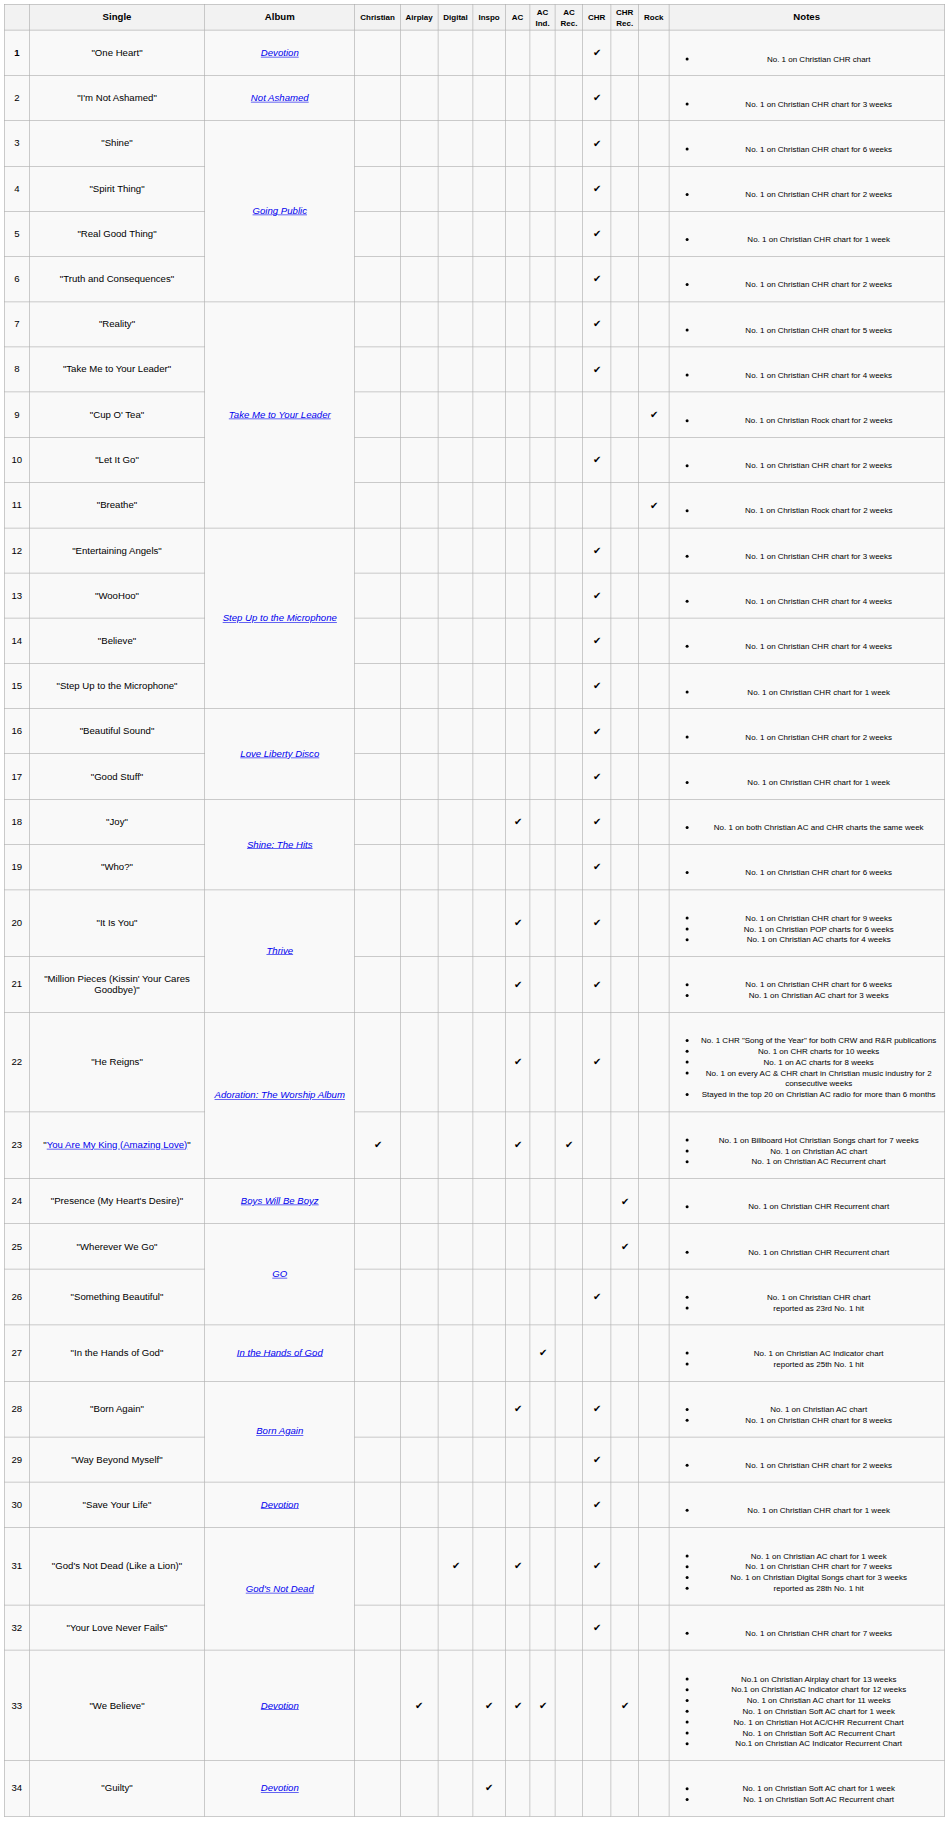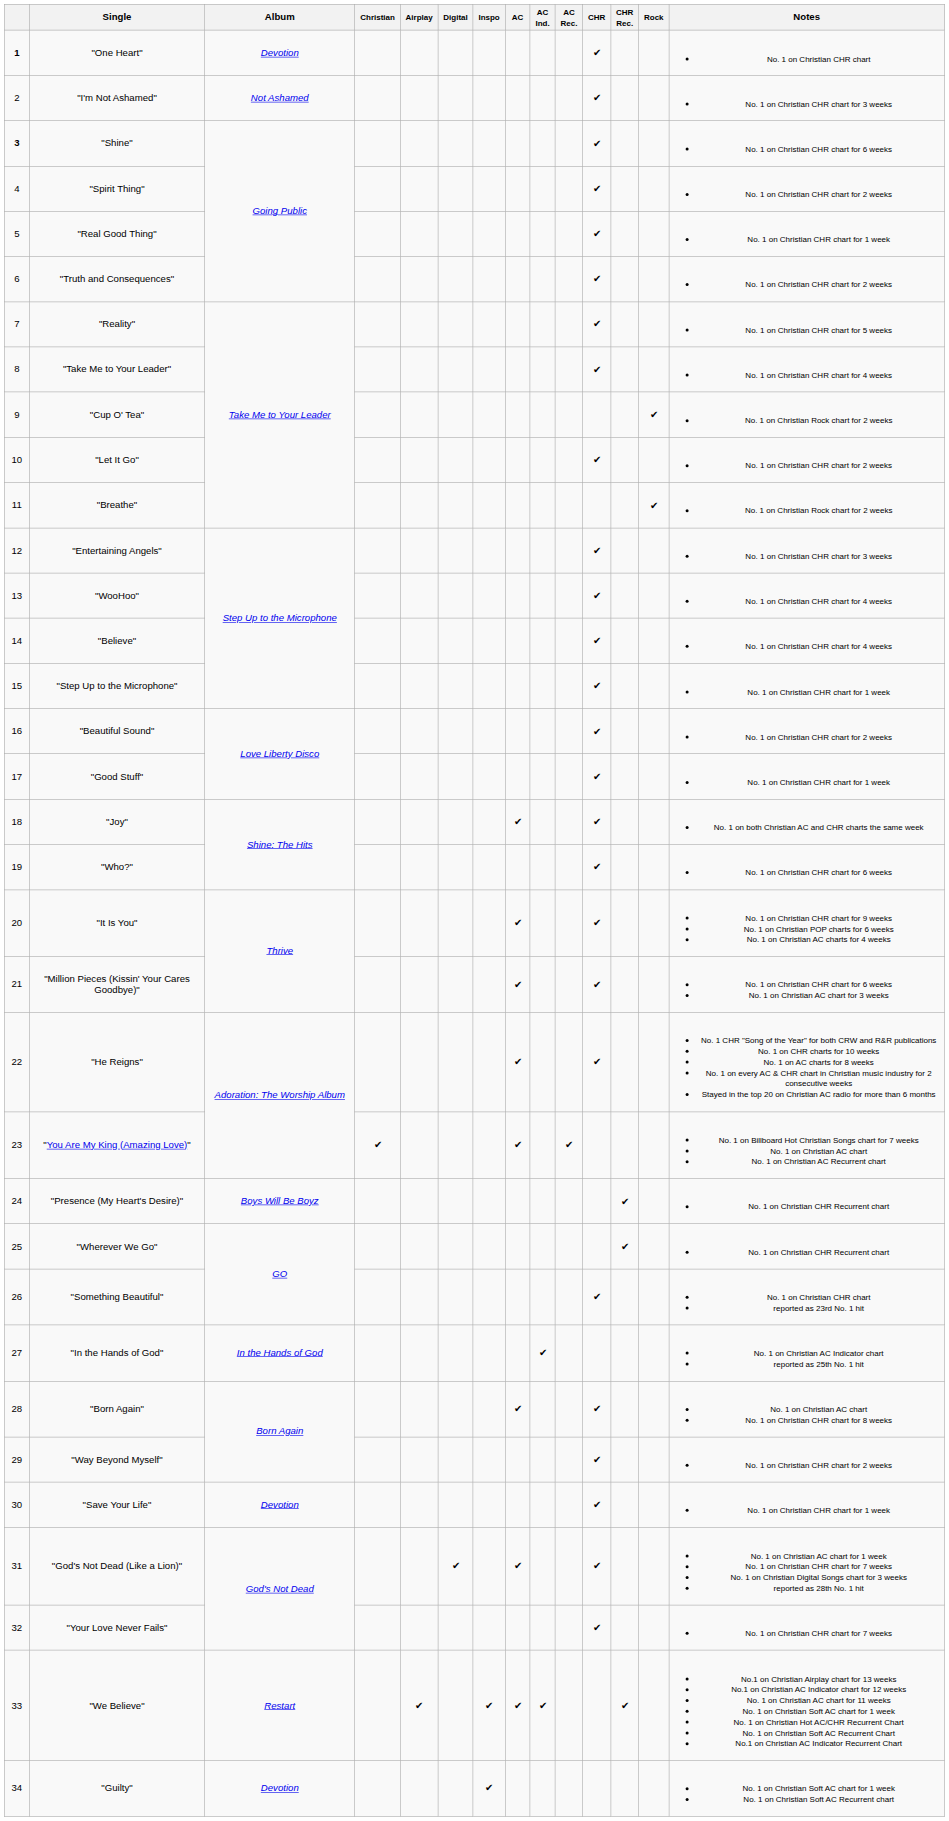 <table class="wikitable sortable" style="text-align:center">
 <tr>
 <th style="width: 2%"></th>
 <th style="width: 14%">Single</th>
 <th style="width: 12%">Album</th>
 <th style="width: 2%"><small>Christian</small></th>
 <th style="width: 2%"><small>Airplay</small></th>
 <th style="width: 2%"><small>Digital</small></th>
 <th style="width: 2%"><small>Inspo</small></th>
 <th style="width: 2%"><small>AC</small></th>
 <th style="width: 2%"><small>AC<br>Ind.</small></th>
 <th style="width: 2%"><small>AC<br>Rec.</small></th>
 <th style="width: 2%"><small>CHR</small></th>
 <th style="width: 2%"><small>CHR<br>Rec.</small></th>
 <th style="width: 2%"><small>Rock</small></th>
 <th style="width: 22%">Notes</th>
 </tr>
 <tr>
 <td><strong>1</strong></td>
 <td>"One Heart"</td>
 <td><em><a href='#'>Devotion</a></em></td>
 <td></td>
 <td></td>
 <td></td>
 <td></td>
 <td></td>
 <td></td>
 <td></td>
 <td>✔</td>
 <td></td>
 <td></td>
 <td><br><ul><li><small>No. 1 on Christian CHR chart</small></li></ul></td>
 </tr>
 <tr>
 <td>2</td>
 <td>"I'm Not Ashamed"</td>
 <td><em><a href='#'>Not Ashamed</a></em></td>
 <td></td>
 <td></td>
 <td></td>
 <td></td>
 <td></td>
 <td></td>
 <td></td>
 <td>✔</td>
 <td></td>
 <td></td>
 <td><br><ul><li><small>No. 1 on Christian CHR chart for 3 weeks</small></li></ul></td>
 </tr>
 <tr>
-<td>3</td>
+<td><strong>3</strong></td>
 <td>"Shine"</td>
 <td rowspan="4"><em><a href='#'>Going Public</a></em></td>
 <td></td>
 <td></td>
 <td></td>
 <td></td>
 <td></td>
 <td></td>
 <td></td>
 <td>✔</td>
 <td></td>
 <td></td>
 <td><br><ul><li><small>No. 1 on Christian CHR chart for 6 weeks</small></li></ul></td>
 </tr>
 <tr>
 <td>4</td>
 <td>"Spirit Thing"</td>
 <td></td>
 <td></td>
 <td></td>
 <td></td>
 <td></td>
 <td></td>
 <td></td>
 <td>✔</td>
 <td></td>
 <td></td>
 <td><br><ul><li><small>No. 1 on Christian CHR chart for 2 weeks</small></li></ul></td>
 </tr>
 <tr>
 <td>5</td>
 <td>"Real Good Thing"</td>
 <td></td>
 <td></td>
 <td></td>
 <td></td>
 <td></td>
 <td></td>
 <td></td>
 <td>✔</td>
 <td></td>
 <td></td>
 <td><br><ul><li><small>No. 1 on Christian CHR chart for 1 week</small></li></ul></td>
 </tr>
 <tr>
 <td>6</td>
 <td>"Truth and Consequences"</td>
 <td></td>
 <td></td>
 <td></td>
 <td></td>
 <td></td>
 <td></td>
 <td></td>
 <td>✔</td>
 <td></td>
 <td></td>
 <td><br><ul><li><small>No. 1 on Christian CHR chart for 2 weeks</small></li></ul></td>
 </tr>
 <tr>
 <td>7</td>
 <td>"Reality"</td>
 <td rowspan="5"><em><a href='#'>Take Me to Your Leader</a></em></td>
 <td></td>
 <td></td>
 <td></td>
 <td></td>
 <td></td>
 <td></td>
 <td></td>
 <td>✔</td>
 <td></td>
 <td></td>
 <td><br><ul><li><small>No. 1 on Christian CHR chart for 5 weeks</small></li></ul></td>
 </tr>
 <tr>
 <td>8</td>
 <td>"Take Me to Your Leader"</td>
 <td></td>
 <td></td>
 <td></td>
 <td></td>
 <td></td>
 <td></td>
 <td></td>
 <td>✔</td>
 <td></td>
 <td></td>
 <td><br><ul><li><small>No. 1 on Christian CHR chart for 4 weeks</small></li></ul></td>
 </tr>
 <tr>
 <td>9</td>
 <td>"Cup O' Tea"</td>
 <td></td>
 <td></td>
 <td></td>
 <td></td>
 <td></td>
 <td></td>
 <td></td>
 <td></td>
 <td></td>
 <td>✔</td>
 <td><br><ul><li><small>No. 1 on Christian Rock chart for 2 weeks</small></li></ul></td>
 </tr>
 <tr>
 <td>10</td>
 <td>"Let It Go"</td>
 <td></td>
 <td></td>
 <td></td>
 <td></td>
 <td></td>
 <td></td>
 <td></td>
 <td>✔</td>
 <td></td>
 <td></td>
 <td><br><ul><li><small>No. 1 on Christian CHR chart for 2 weeks</small></li></ul></td>
 </tr>
 <tr>
 <td>11</td>
 <td>"Breathe"</td>
 <td></td>
 <td></td>
 <td></td>
 <td></td>
 <td></td>
 <td></td>
 <td></td>
 <td></td>
 <td></td>
 <td>✔</td>
 <td><br><ul><li><small>No. 1 on Christian Rock chart for 2 weeks</small></li></ul></td>
 </tr>
 <tr>
 <td>12</td>
 <td>"Entertaining Angels"</td>
 <td rowspan="4"><em><a href='#'>Step Up to the Microphone</a></em></td>
 <td></td>
 <td></td>
 <td></td>
 <td></td>
 <td></td>
 <td></td>
 <td></td>
 <td>✔</td>
 <td></td>
 <td></td>
 <td><br><ul><li><small>No. 1 on Christian CHR chart for 3 weeks</small></li></ul></td>
 </tr>
 <tr>
 <td>13</td>
 <td>"WooHoo"</td>
 <td></td>
 <td></td>
 <td></td>
 <td></td>
 <td></td>
 <td></td>
 <td></td>
 <td>✔</td>
 <td></td>
 <td></td>
 <td><br><ul><li><small>No. 1 on Christian CHR chart for 4 weeks</small></li></ul></td>
 </tr>
 <tr>
 <td>14</td>
 <td>"Believe"</td>
 <td></td>
 <td></td>
 <td></td>
 <td></td>
 <td></td>
 <td></td>
 <td></td>
 <td>✔</td>
 <td></td>
 <td></td>
 <td><br><ul><li><small>No. 1 on Christian CHR chart for 4 weeks</small></li></ul></td>
 </tr>
 <tr>
 <td>15</td>
 <td>"Step Up to the Microphone"</td>
 <td></td>
 <td></td>
 <td></td>
 <td></td>
 <td></td>
 <td></td>
 <td></td>
 <td>✔</td>
 <td></td>
 <td></td>
 <td><br><ul><li><small>No. 1 on Christian CHR chart for 1 week</small></li></ul></td>
 </tr>
 <tr>
 <td>16</td>
 <td>"Beautiful Sound"</td>
 <td rowspan="2"><em><a href='#'>Love Liberty Disco</a></em></td>
 <td></td>
 <td></td>
 <td></td>
 <td></td>
 <td></td>
 <td></td>
 <td></td>
 <td>✔</td>
 <td></td>
 <td></td>
 <td><br><ul><li><small>No. 1 on Christian CHR chart for 2 weeks</small></li></ul></td>
 </tr>
 <tr>
 <td>17</td>
 <td>"Good Stuff"</td>
 <td></td>
 <td></td>
 <td></td>
 <td></td>
 <td></td>
 <td></td>
 <td></td>
 <td>✔</td>
 <td></td>
 <td></td>
 <td><br><ul><li><small>No. 1 on Christian CHR chart for 1 week</small></li></ul></td>
 </tr>
 <tr>
 <td>18</td>
 <td>"Joy"</td>
 <td rowspan="2"><em><a href='#'>Shine: The Hits</a></em></td>
 <td></td>
 <td></td>
 <td></td>
 <td></td>
 <td>✔</td>
 <td></td>
 <td></td>
 <td>✔</td>
 <td></td>
 <td></td>
 <td><br><ul><li><small>No. 1 on both Christian AC and CHR charts the same week</small></li></ul></td>
 </tr>
 <tr>
 <td>19</td>
 <td>"Who?"</td>
 <td></td>
 <td></td>
 <td></td>
 <td></td>
 <td></td>
 <td></td>
 <td></td>
 <td>✔</td>
 <td></td>
 <td></td>
 <td><br><ul><li><small>No. 1 on Christian CHR chart for 6 weeks</small></li></ul></td>
 </tr>
 <tr>
 <td>20</td>
 <td>"It Is You"</td>
 <td rowspan="2"><em><a href='#'>Thrive</a></em></td>
 <td></td>
 <td></td>
 <td></td>
 <td></td>
 <td>✔</td>
 <td></td>
 <td></td>
 <td>✔</td>
 <td></td>
 <td></td>
 <td><br><ul><li><small>No. 1 on Christian CHR chart for 9 weeks</small></li><li><small>No. 1 on Christian POP charts for 6 weeks</small></li><li><small>No. 1 on Christian AC charts for 4 weeks</small></li></ul></td>
 </tr>
 <tr>
 <td>21</td>
 <td>"Million Pieces (Kissin' Your Cares Goodbye)"</td>
 <td></td>
 <td></td>
 <td></td>
 <td></td>
 <td>✔</td>
 <td></td>
 <td></td>
 <td>✔</td>
 <td></td>
 <td></td>
 <td><br><ul><li><small>No. 1 on Christian CHR chart for 6 weeks</small></li><li><small>No. 1 on Christian AC chart for 3 weeks</small></li></ul></td>
 </tr>
 <tr>
 <td>22</td>
 <td>"He Reigns"</td>
 <td rowspan="2"><em><a href='#'>Adoration: The Worship Album</a></em></td>
 <td></td>
 <td></td>
 <td></td>
 <td></td>
 <td>✔</td>
 <td></td>
 <td></td>
 <td>✔</td>
 <td></td>
 <td></td>
 <td><br><ul><li><small>No. 1 CHR "Song of the Year" for both CRW and R&R publications</small></li><li><small>No. 1 on CHR charts for 10 weeks</small></li><li><small>No. 1 on AC charts for 8 weeks</small></li><li><small>No. 1 on every AC & CHR chart in Christian music industry for 2 consecutive weeks</small></li><li><small>Stayed in the top 20 on Christian AC radio for more than 6 months</small></li></ul></td>
 </tr>
 <tr>
 <td>23</td>
 <td>"<a href='#'>You Are My King (Amazing Love)</a>"</td>
 <td>✔</td>
 <td></td>
 <td></td>
 <td></td>
 <td>✔</td>
 <td></td>
 <td>✔</td>
 <td></td>
 <td></td>
 <td></td>
 <td><br><ul><li><small>No. 1 on Billboard Hot Christian Songs chart for 7 weeks</small></li><li><small>No. 1 on Christian AC chart</small></li><li><small>No. 1 on Christian AC Recurrent chart</small></li></ul></td>
 </tr>
 <tr>
 <td>24</td>
 <td>"Presence (My Heart's Desire)"</td>
 <td><em><a href='#'>Boys Will Be Boyz</a></em></td>
 <td></td>
 <td></td>
 <td></td>
 <td></td>
 <td></td>
 <td></td>
 <td></td>
 <td></td>
 <td>✔</td>
 <td></td>
 <td><br><ul><li><small>No. 1 on Christian CHR Recurrent chart</small></li></ul></td>
 </tr>
 <tr>
 <td>25</td>
 <td>"Wherever We Go"</td>
 <td rowspan="2"><em><a href='#'>GO</a></em></td>
 <td></td>
 <td></td>
 <td></td>
 <td></td>
 <td></td>
 <td></td>
 <td></td>
 <td></td>
 <td>✔</td>
 <td></td>
 <td><br><ul><li><small>No. 1 on Christian CHR Recurrent chart</small></li></ul></td>
 </tr>
 <tr>
 <td>26</td>
 <td>"Something Beautiful"</td>
 <td></td>
 <td></td>
 <td></td>
 <td></td>
 <td></td>
 <td></td>
 <td></td>
 <td>✔</td>
 <td></td>
 <td></td>
 <td><br><ul><li><small>No. 1 on Christian CHR chart</small></li><li><small>reported as 23rd No. 1 hit</small></li></ul></td>
 </tr>
 <tr>
 <td>27</td>
 <td>"In the Hands of God"</td>
 <td><em><a href='#'>In the Hands of God</a></em></td>
 <td></td>
 <td></td>
 <td></td>
 <td></td>
 <td></td>
 <td>✔</td>
 <td></td>
 <td></td>
 <td></td>
 <td></td>
 <td><br><ul><li><small>No. 1 on Christian AC Indicator chart</small></li><li><small>reported as 25th No. 1 hit</small></li></ul></td>
 </tr>
 <tr>
 <td>28</td>
 <td>"Born Again"</td>
 <td rowspan="2"><em><a href='#'>Born Again</a></em></td>
 <td></td>
 <td></td>
 <td></td>
 <td></td>
 <td>✔</td>
 <td></td>
 <td></td>
 <td>✔</td>
 <td></td>
 <td></td>
 <td><br><ul><li><small>No. 1 on Christian AC chart</small></li><li><small>No. 1 on Christian CHR chart for 8 weeks</small></li></ul></td>
 </tr>
 <tr>
 <td>29</td>
 <td>"Way Beyond Myself"</td>
 <td></td>
 <td></td>
 <td></td>
 <td></td>
 <td></td>
 <td></td>
 <td></td>
 <td>✔</td>
 <td></td>
 <td></td>
 <td><br><ul><li><small>No. 1 on Christian CHR chart for 2 weeks</small></li></ul></td>
 </tr>
 <tr>
 <td>30</td>
 <td>"Save Your Life"</td>
 <td><em><a href='#'>Devotion</a></em></td>
 <td></td>
 <td></td>
 <td></td>
 <td></td>
 <td></td>
 <td></td>
 <td></td>
 <td>✔</td>
 <td></td>
 <td></td>
 <td><br><ul><li><small>No. 1 on Christian CHR chart for 1 week</small></li></ul></td>
 </tr>
 <tr>
 <td>31</td>
 <td>"God's Not Dead (Like a Lion)"</td>
 <td rowspan="2"><em><a href='#'>God's Not Dead</a></em></td>
 <td></td>
 <td></td>
 <td>✔</td>
 <td></td>
 <td>✔</td>
 <td></td>
 <td></td>
 <td>✔</td>
 <td></td>
 <td></td>
 <td><br><ul><li><small>No. 1 on Christian AC chart for 1 week</small></li><li><small>No. 1 on Christian CHR chart for 7 weeks</small></li><li><small>No. 1 on Christian Digital Songs chart for 3 weeks</small></li><li><small>reported as 28th No. 1 hit</small></li></ul></td>
 </tr>
 <tr>
 <td>32</td>
 <td>"Your Love Never Fails"</td>
 <td></td>
 <td></td>
 <td></td>
 <td></td>
 <td></td>
 <td></td>
 <td></td>
 <td>✔</td>
 <td></td>
 <td></td>
 <td><br><ul><li><small>No. 1 on Christian CHR chart for 7 weeks</small></li></ul></td>
 </tr>
 <tr>
 <td>33</td>
 <td>"We Believe"</td>
-<td><em><a href='#'>Devotion</a></em></td>
+<td><em><a href='#'>Restart</a></em></td>
 <td></td>
 <td>✔</td>
 <td></td>
 <td>✔</td>
 <td>✔</td>
 <td>✔</td>
 <td></td>
 <td></td>
 <td>✔</td>
 <td></td>
 <td><br><ul><li><small>No.1 on Christian Airplay chart for 13 weeks</small></li><li><small>No.1 on Christian AC Indicator chart for 12 weeks</small></li><li><small>No. 1 on Christian AC chart for 11 weeks</small></li><li><small>No. 1 on Christian Soft AC chart for 1 week</small></li><li><small>No. 1 on Christian Hot AC/CHR Recurrent Chart</small></li><li><small>No. 1 on Christian Soft AC Recurrent Chart</small></li><li><small>No.1 on Christian AC Indicator Recurrent Chart</small></li></ul></td>
 </tr>
 <tr>
 <td>34</td>
 <td>"Guilty"</td>
 <td><em><a href='#'>Devotion</a></em></td>
 <td></td>
 <td></td>
 <td></td>
 <td>✔</td>
 <td></td>
 <td></td>
 <td></td>
 <td></td>
 <td></td>
 <td></td>
 <td><br><ul><li><small>No. 1 on Christian Soft AC chart for 1 week</small></li><li><small>No. 1 on Christian Soft AC Recurrent chart</small></li></ul></td>
 </tr>
 </table>
